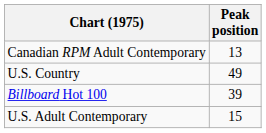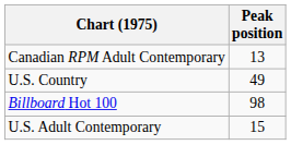 <table class="wikitable sortable">
 <tr>
 <th align="left">Chart (1975)</th>
 <th align="center">Peak<br>position</th>
 </tr>
 <tr>
 <td align="left">Canadian <em>RPM</em> Adult Contemporary</td>
 <td align="center">13</td>
 </tr>
 <tr>
 <td align="left">U.S. Country</td>
 <td align="center">49</td>
 </tr>
 <tr>
 <td align="left"><a href='#'><em>Billboard</em> Hot 100</a></td>
-<td align="center">39</td>
+<td align="center">98</td>
 </tr>
 <tr>
 <td align="left">U.S. Adult Contemporary</td>
 <td align="center">15</td>
 </tr>
 </table>
